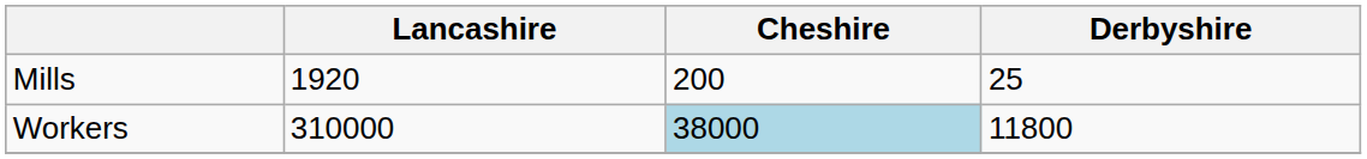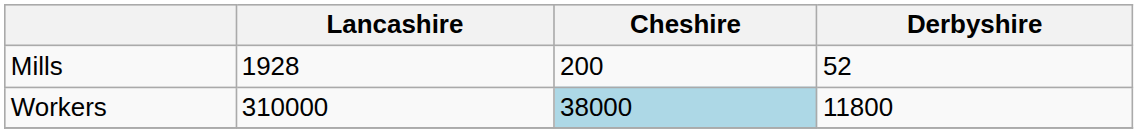 <table class="wikitable" width="44%">
 <tr>
 <th></th>
 <th>Lancashire</th>
 <th>Cheshire</th>
 <th>Derbyshire</th>
 </tr>
 <tr>
 <td>Mills</td>
-<td>1920</td>
+<td>1928</td>
 <td>200</td>
-<td>25</td>
+<td>52</td>
 </tr>
 <tr>
 <td>Workers</td>
 <td>310000</td>
 <td style="background: lightblue;">38000</td>
 <td>11800</td>
 </tr>
 <tr>
 </tr>
 </table>
